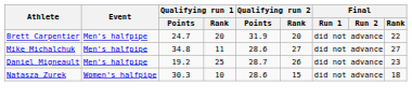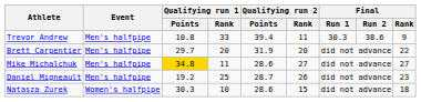 <table class="wikitable" style="font-size:90%">
 <tr>
 <th rowspan="2">Athlete</th>
 <th rowspan="2">Event</th>
 <th colspan="2">Qualifying run 1</th>
 <th colspan="2">Qualifying run 2</th>
 <th colspan="3">Final</th>
 </tr>
 <tr>
 <th>Points</th>
 <th>Rank</th>
 <th>Points</th>
 <th>Rank</th>
 <th>Run 1</th>
 <th>Run 2</th>
 <th>Rank</th>
 </tr>
 <tr>
+<td><a href='#'>Trevor Andrew</a></td>
+<td><a href='#'>Men's halfpipe</a></td>
+<td align="center">10.8</td>
+<td align="center">33</td>
+<td align="center">39.4</td>
+<td align="center">11</td>
+<td align="center">30.3</td>
+<td align="center">38.6</td>
+<td align="center">9</td>
+</tr>
+<tr>
 <td><a href='#'>Brett Carpentier</a></td>
 <td><a href='#'>Men's halfpipe</a></td>
-<td align="center">24.7</td>
+<td align="center">29.7</td>
 <td align="center">20</td>
 <td align="center">31.9</td>
 <td align="center">20</td>
 <td colspan=2 align="center">did not advance</td>
 <td align="center">22</td>
 </tr>
 <tr>
 <td><a href='#'>Mike Michalchuk</a></td>
 <td><a href='#'>Men's halfpipe</a></td>
-<td align="center">34.8</td>
+<td align="center" style="background: gold;">34.8</td>
 <td align="center">11</td>
 <td align="center">28.6</td>
 <td align="center">27</td>
 <td colspan=2 align="center">did not advance</td>
 <td align="center">27</td>
 </tr>
 <tr>
 <td><a href='#'>Daniel Migneault</a></td>
 <td><a href='#'>Men's halfpipe</a></td>
 <td align="center">19.2</td>
 <td align="center">25</td>
 <td align="center">28.7</td>
 <td align="center">26</td>
 <td colspan=2 align="center">did not advance</td>
 <td align="center">23</td>
 </tr>
 <tr>
 <td><a href='#'>Natasza Zurek</a></td>
 <td><a href='#'>Women's halfpipe</a></td>
 <td align="center">30.3</td>
 <td align="center">10</td>
 <td align="center">28.6</td>
 <td align="center">15</td>
 <td colspan=2 align="center">did not advance</td>
 <td align="center">18</td>
 </tr>
 </table>
